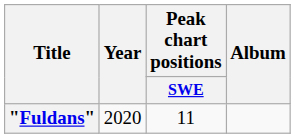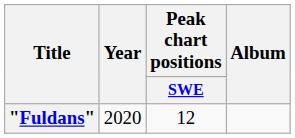 <table class="wikitable plainrowheaders" style="text-align:center;">
 <tr>
 <th scope="col" rowspan="2">Title</th>
 <th scope="col" rowspan="2">Year</th>
 <th scope="col" colspan="1">Peak chart positions</th>
 <th scope="col" rowspan="2">Album</th>
 </tr>
 <tr>
 <th scope="col" style="width:3em;font-size:85%;"><a href='#'>SWE</a><br></th>
 </tr>
 <tr>
 <th scope="row">"<a href='#'>Fuldans</a>"</th>
 <td>2020</td>
-<td>11</td>
+<td>12</td>
 <td></td>
 </tr>
 </table>
